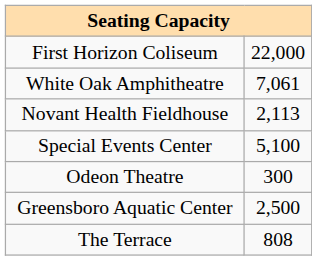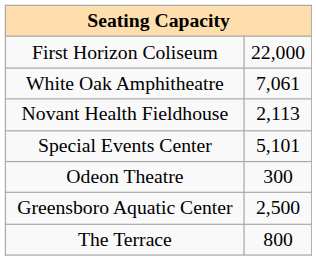 <table class="wikitable"  style="width:250px; float:right; margin:25px 0 25px 25px;">
 <tr>
 <th colspan="2" style="background: #ffdead;">Seating Capacity</th>
 </tr>
 <tr>
 <td align="center">First Horizon Coliseum</td>
 <td align="center">22,000</td>
 </tr>
 <tr>
 <td align="center">White Oak Amphitheatre</td>
 <td align="center">7,061</td>
 </tr>
 <tr>
 <td align="center">Novant Health Fieldhouse</td>
 <td align="center">2,113</td>
 </tr>
 <tr>
 <td align="center">Special Events Center </td>
-<td align="center">5,100</td>
+<td align="center">5,101</td>
 </tr>
 <tr>
 <td align="center">Odeon Theatre</td>
 <td align="center">300</td>
 </tr>
 <tr>
 <td align="center">Greensboro Aquatic Center</td>
 <td align="center">2,500</td>
 </tr>
 <tr>
 <td align="center">The Terrace</td>
-<td align="center">808</td>
+<td align="center">800</td>
 </tr>
 </table>
